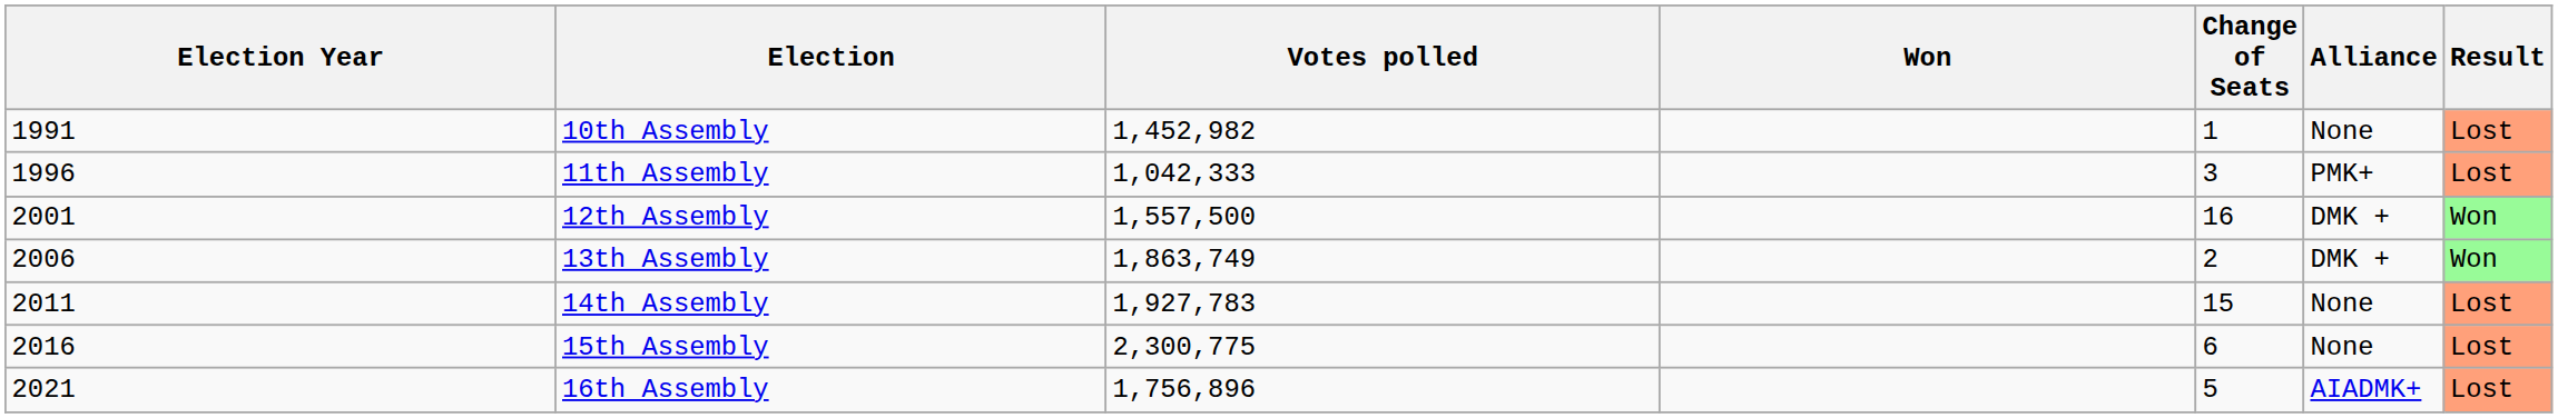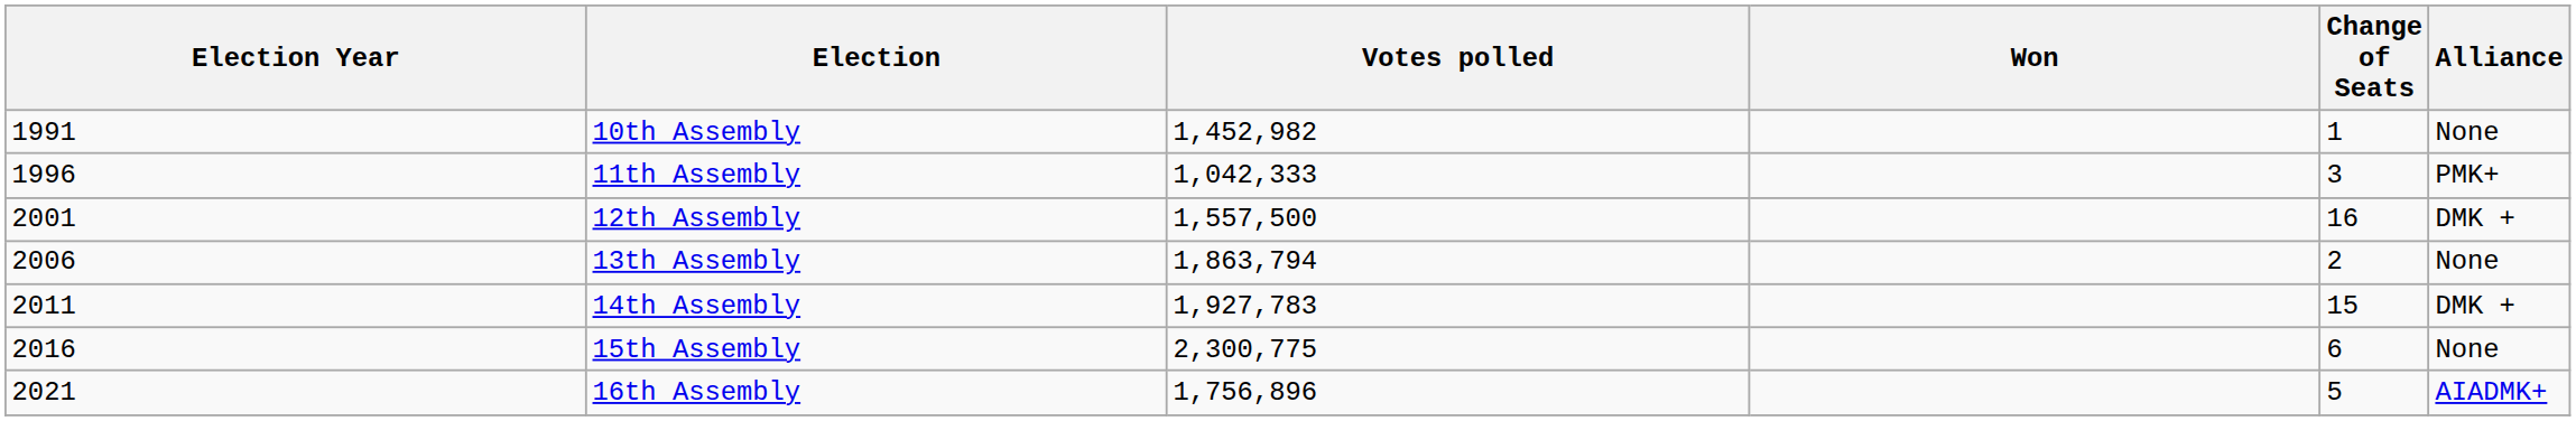 <table class=wikitable>
 <tr>
 <th style="width:25%;" Style="background-color:#FFD700; color:black">Election Year</th>
 <th style="width:25%;" Style="background-color:#FFD700; color:black">Election</th>
 <th style="width:25%;" Style="background-color:#FFD700; color:black">Votes polled</th>
 <th style="width:25%;" Style="background-color:#FFD700; color:black">Won</th>
 <th style="width:25%;" Style="background-color:#FFD700; color:black">Change of Seats</th>
 <th style="width:25%;" Style="background-color:#FFD700; color:black">Alliance</th>
-<th style="width:25%;" Style="background-color:#FFD700; color:black">Result</th>
 </tr>
 <tr>
 <td>1991</td>
 <td><a href='#'>10th Assembly</a></td>
 <td>1,452,982</td>
 <td></td>
 <td>1</td>
 <td>None</td>
-<td ! style="background:#FFA07A;">Lost</td>
 </tr>
 <tr>
 <td>1996</td>
 <td><a href='#'>11th Assembly</a></td>
 <td>1,042,333</td>
 <td></td>
 <td> 3</td>
 <td>PMK+</td>
-<td ! style="background:#FFA07A;">Lost</td>
 </tr>
 <tr>
 <td>2001</td>
 <td><a href='#'>12th Assembly</a></td>
 <td>1,557,500</td>
 <td></td>
 <td> 16</td>
 <td>DMK +</td>
-<td ! style="background:#98FB98;">Won</td>
 </tr>
 <tr>
 <td>2006</td>
 <td><a href='#'>13th Assembly</a></td>
-<td>1,863,749</td>
+<td>1,863,794</td>
 <td></td>
 <td> 2</td>
-<td>DMK +</td>
-<td ! style="background:#98FB98;">Won</td>
+<td>None</td>
 </tr>
 <tr>
 <td>2011</td>
 <td><a href='#'>14th Assembly</a></td>
 <td>1,927,783</td>
 <td></td>
 <td> 15</td>
-<td>None</td>
-<td ! style="background:#FFA07A;">Lost</td>
+<td>DMK +</td>
 </tr>
 <tr>
 <td>2016</td>
 <td><a href='#'>15th Assembly</a></td>
 <td>2,300,775</td>
 <td></td>
 <td> 6</td>
 <td>None</td>
-<td ! style="background:#FFA07A;">Lost</td>
 </tr>
 <tr>
 <td>2021</td>
 <td><a href='#'>16th Assembly</a></td>
 <td>1,756,896</td>
 <td></td>
 <td> 5</td>
 <td><a href='#'>AIADMK+</a></td>
-<td ! style="background:#FFA07A;">Lost</td>
 </tr>
 </table>
